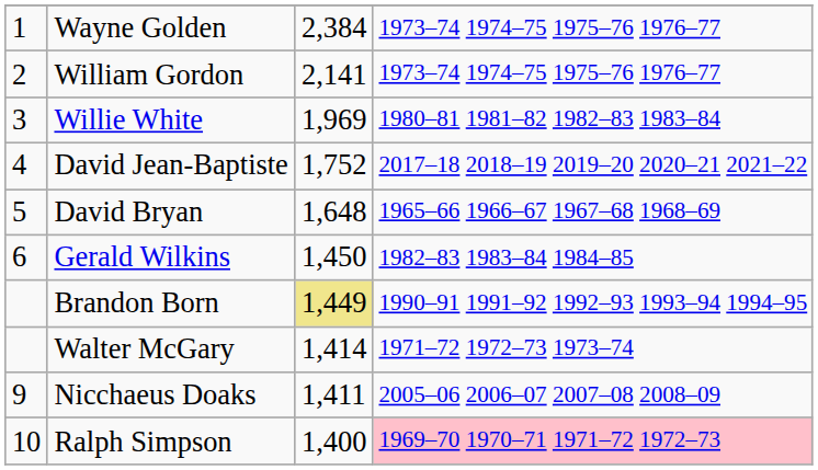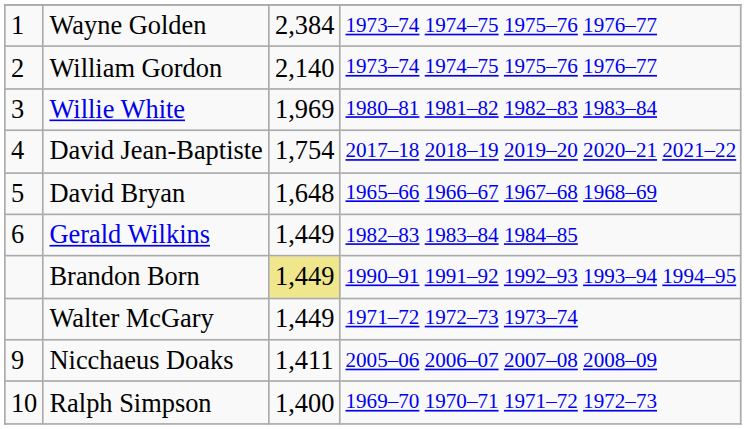 <table class="wikitable">
 <tr>
 </tr>
 <tr>
 <td>1</td>
 <td>Wayne Golden</td>
 <td>2,384</td>
 <td style="font-size:80%;"><a href='#'>1973–74</a> <a href='#'>1974–75</a> <a href='#'>1975–76</a> <a href='#'>1976–77</a></td>
 </tr>
 <tr>
 <td>2</td>
 <td>William Gordon</td>
-<td>2,141</td>
+<td>2,140</td>
 <td style="font-size:80%;"><a href='#'>1973–74</a> <a href='#'>1974–75</a> <a href='#'>1975–76</a> <a href='#'>1976–77</a></td>
 </tr>
 <tr>
 <td>3</td>
 <td><a href='#'>Willie White</a></td>
 <td>1,969</td>
 <td style="font-size:80%;"><a href='#'>1980–81</a> <a href='#'>1981–82</a> <a href='#'>1982–83</a> <a href='#'>1983–84</a></td>
 </tr>
 <tr>
 <td>4</td>
 <td>David Jean-Baptiste</td>
-<td>1,752</td>
+<td>1,754</td>
 <td style="font-size:80%;"><a href='#'>2017–18</a> <a href='#'>2018–19</a> <a href='#'>2019–20</a> <a href='#'>2020–21</a> <a href='#'>2021–22</a></td>
 </tr>
 <tr>
 <td>5</td>
 <td>David Bryan</td>
 <td>1,648</td>
 <td style="font-size:80%;"><a href='#'>1965–66</a> <a href='#'>1966–67</a> <a href='#'>1967–68</a> <a href='#'>1968–69</a></td>
 </tr>
 <tr>
 <td>6</td>
 <td><a href='#'>Gerald Wilkins</a></td>
-<td>1,450</td>
+<td>1,449</td>
 <td style="font-size:80%;"><a href='#'>1982–83</a> <a href='#'>1983–84</a> <a href='#'>1984–85</a></td>
 </tr>
 <tr>
 <td></td>
 <td>Brandon Born</td>
 <td style="background: khaki;">1,449</td>
 <td style="font-size:80%;"><a href='#'>1990–91</a> <a href='#'>1991–92</a> <a href='#'>1992–93</a> <a href='#'>1993–94</a> <a href='#'>1994–95</a></td>
 </tr>
 <tr>
 <td></td>
 <td>Walter McGary</td>
-<td>1,414</td>
+<td>1,449</td>
 <td style="font-size:80%;"><a href='#'>1971–72</a> <a href='#'>1972–73</a> <a href='#'>1973–74</a></td>
 </tr>
 <tr>
 <td>9</td>
 <td>Nicchaeus Doaks</td>
 <td>1,411</td>
 <td style="font-size:80%;"><a href='#'>2005–06</a> <a href='#'>2006–07</a> <a href='#'>2007–08</a> <a href='#'>2008–09</a></td>
 </tr>
 <tr>
 <td>10</td>
 <td>Ralph Simpson</td>
 <td>1,400</td>
-<td style="background: pink; font-size:80%;"><a href='#'>1969–70</a> <a href='#'>1970–71</a> <a href='#'>1971–72</a> <a href='#'>1972–73</a></td>
+<td style="font-size:80%;"><a href='#'>1969–70</a> <a href='#'>1970–71</a> <a href='#'>1971–72</a> <a href='#'>1972–73</a></td>
 </tr>
 </table>
